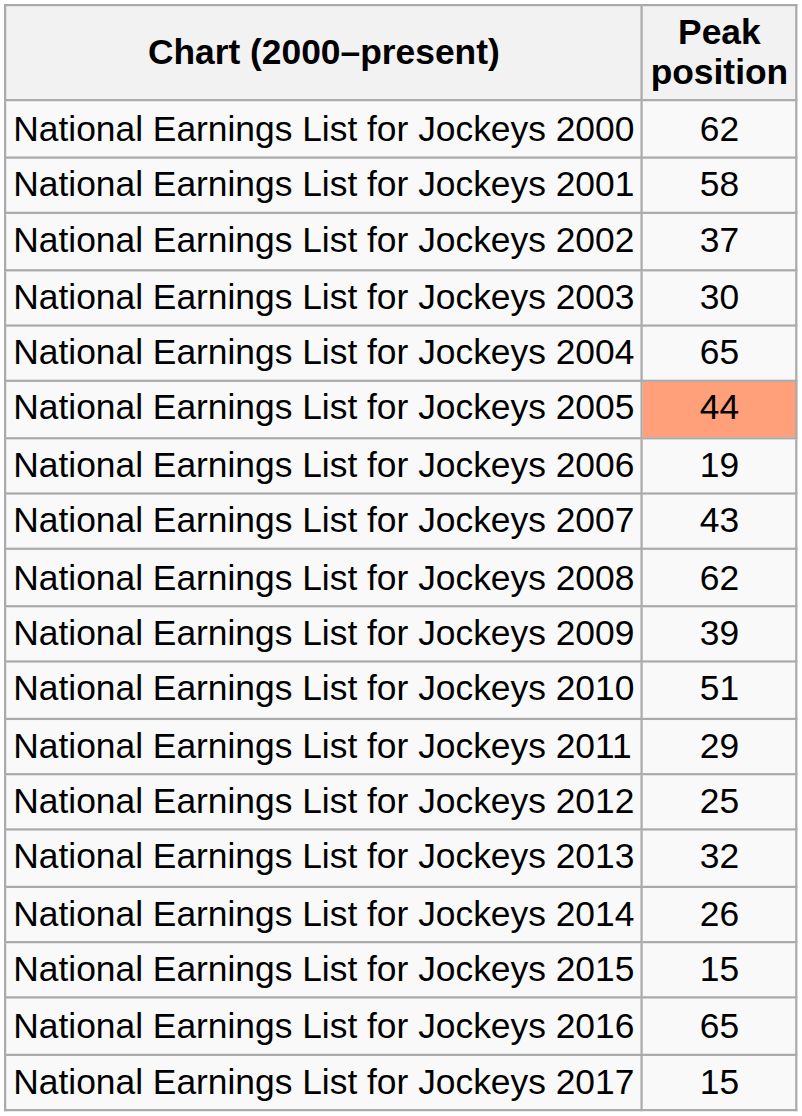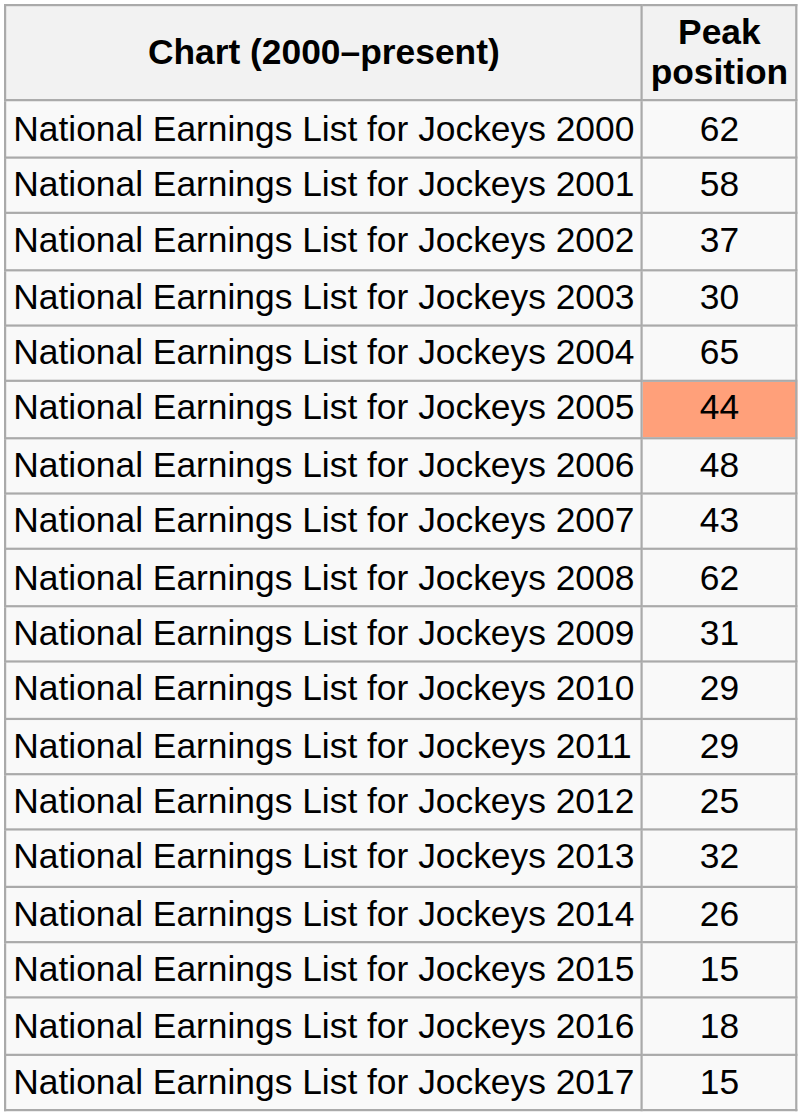 <table class="wikitable sortable">
 <tr>
 <th>Chart (2000–present)</th>
 <th>Peak<br>position</th>
 </tr>
 <tr>
 <td>National Earnings List for Jockeys 2000</td>
 <td style="text-align:center;">62</td>
 </tr>
 <tr>
 <td>National Earnings List for Jockeys 2001</td>
 <td style="text-align:center;">58</td>
 </tr>
 <tr>
 <td>National Earnings List for Jockeys 2002</td>
 <td style="text-align:center;">37</td>
 </tr>
 <tr>
 <td>National Earnings List for Jockeys 2003</td>
 <td style="text-align:center;">30</td>
 </tr>
 <tr>
 <td>National Earnings List for Jockeys 2004</td>
 <td style="text-align:center;">65</td>
 </tr>
 <tr>
 <td>National Earnings List for Jockeys 2005</td>
 <td style="background: lightsalmon; text-align:center;">44</td>
 </tr>
 <tr>
 <td>National Earnings List for Jockeys 2006</td>
-<td style="text-align:center;">19</td>
+<td style="text-align:center;">48</td>
 </tr>
 <tr>
 <td>National Earnings List for Jockeys 2007</td>
 <td style="text-align:center;">43</td>
 </tr>
 <tr>
 <td>National Earnings List for Jockeys 2008</td>
 <td style="text-align:center;">62</td>
 </tr>
 <tr>
 <td>National Earnings List for Jockeys 2009</td>
-<td style="text-align:center;">39</td>
+<td style="text-align:center;">31</td>
 </tr>
 <tr>
 <td>National Earnings List for Jockeys 2010</td>
-<td style="text-align:center;">51</td>
+<td style="text-align:center;">29</td>
 </tr>
 <tr>
 <td>National Earnings List for Jockeys 2011</td>
 <td style="text-align:center;">29</td>
 </tr>
 <tr>
 <td>National Earnings List for Jockeys 2012</td>
 <td style="text-align:center;">25</td>
 </tr>
 <tr>
 <td>National Earnings List for Jockeys 2013</td>
 <td style="text-align:center;">32</td>
 </tr>
 <tr>
 <td>National Earnings List for Jockeys 2014</td>
 <td style="text-align:center;">26</td>
 </tr>
 <tr>
 <td>National Earnings List for Jockeys 2015</td>
 <td style="text-align:center;">15</td>
 </tr>
 <tr>
 <td>National Earnings List for Jockeys 2016</td>
-<td style="text-align:center;">65</td>
+<td style="text-align:center;">18</td>
 </tr>
 <tr>
 <td>National Earnings List for Jockeys 2017</td>
 <td style="text-align:center;">15</td>
 </tr>
 </table>
